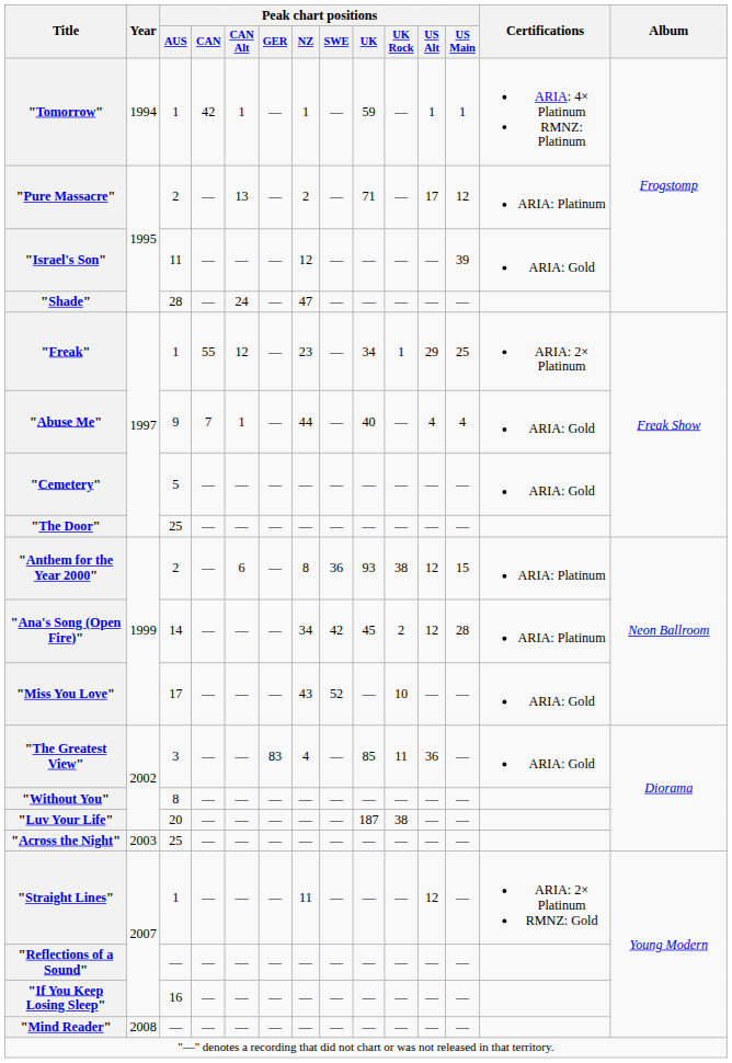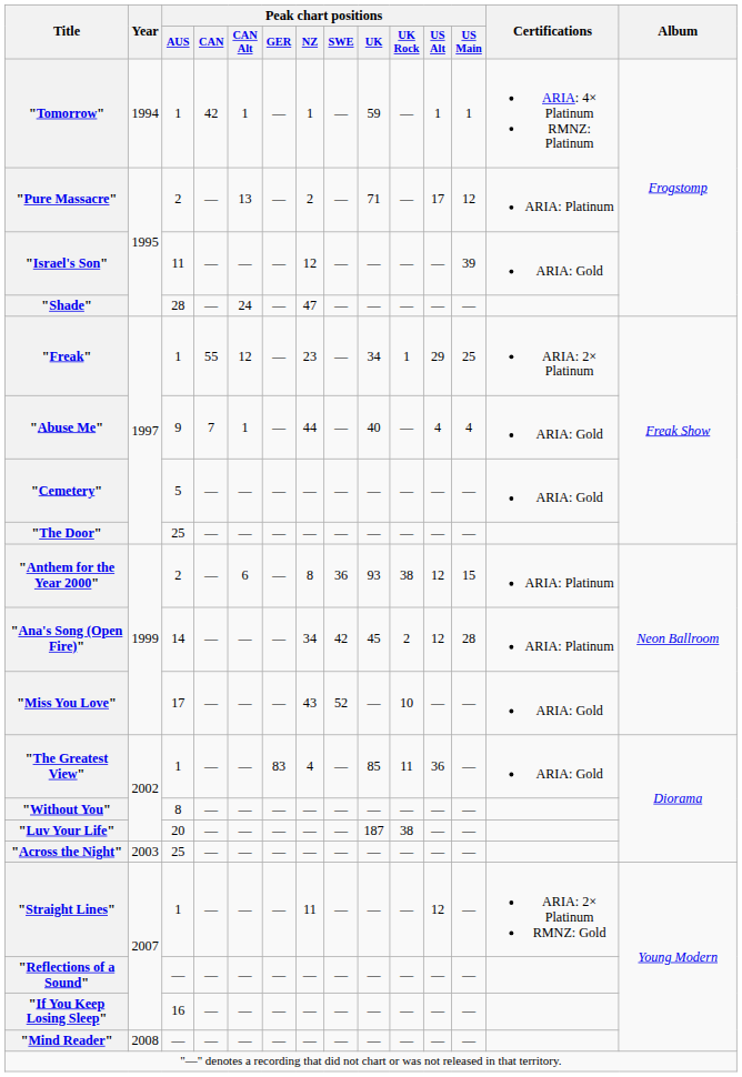 <table class="wikitable plainrowheaders" style="text-align:center">
 <tr>
 <th scope="col" rowspan="2" style="width:14em;">Title</th>
 <th scope="col" rowspan="2">Year</th>
 <th scope="col" colspan="10">Peak chart positions</th>
 <th scope="col" rowspan="2" style="width:15em;">Certifications</th>
 <th scope="col" rowspan="2" style="width:15em;">Album</th>
 </tr>
 <tr>
 <th scope="col" style="width:3em;font-size:85%;"><a href='#'>AUS</a><br></th>
 <th scope="col" style="width:3em;font-size:85%;"><a href='#'>CAN</a><br></th>
 <th scope="col" style="width:3em;font-size:85%;"><a href='#'>CAN<br>Alt</a><br></th>
 <th scope="col" style="width:3em;font-size:85%;"><a href='#'>GER</a><br></th>
 <th scope="col" style="width:3em;font-size:85%;"><a href='#'>NZ</a><br></th>
 <th scope="col" style="width:3em;font-size:85%;"><a href='#'>SWE</a><br></th>
 <th scope="col" style="width:3em;font-size:85%;"><a href='#'>UK</a><br></th>
 <th scope="col" style="width:3em;font-size:85%;"><a href='#'>UK<br>Rock</a><br></th>
 <th scope="col" style="width:3em;font-size:85%;"><a href='#'>US<br>Alt</a><br></th>
 <th scope="col" style="width:3em;font-size:85%;"><a href='#'>US<br>Main</a><br></th>
 </tr>
 <tr>
 <th scope="row">"<a href='#'>Tomorrow</a>"</th>
 <td>1994</td>
 <td>1</td>
 <td>42</td>
 <td>1</td>
 <td>—</td>
 <td>1</td>
 <td>—</td>
 <td>59</td>
 <td>—</td>
 <td>1</td>
 <td>1</td>
 <td><br><ul><li><a href='#'>ARIA</a>: 4× Platinum</li><li>RMNZ: Platinum</li></ul></td>
 <td rowspan="4"><em><a href='#'>Frogstomp</a></em></td>
 </tr>
 <tr>
 <th scope="row">"<a href='#'>Pure Massacre</a>"</th>
 <td rowspan="3">1995</td>
 <td>2</td>
 <td>—</td>
 <td>13</td>
 <td>—</td>
 <td>2</td>
 <td>—</td>
 <td>71</td>
 <td>—</td>
 <td>17</td>
 <td>12</td>
 <td><br><ul><li>ARIA: Platinum</li></ul></td>
 </tr>
 <tr>
 <th scope="row">"<a href='#'>Israel's Son</a>"</th>
 <td>11</td>
 <td>—</td>
 <td>—</td>
 <td>—</td>
 <td>12</td>
 <td>—</td>
 <td>—</td>
 <td>—</td>
 <td>—</td>
 <td>39</td>
 <td><br><ul><li>ARIA: Gold</li></ul></td>
 </tr>
 <tr>
 <th scope="row">"<a href='#'>Shade</a>"</th>
 <td>28</td>
 <td>—</td>
 <td>24</td>
 <td>—</td>
 <td>47</td>
 <td>—</td>
 <td>—</td>
 <td>—</td>
 <td>—</td>
 <td>—</td>
 <td></td>
 </tr>
 <tr>
 <th scope="row">"<a href='#'>Freak</a>"</th>
 <td rowspan="4">1997</td>
 <td>1</td>
 <td>55</td>
 <td>12</td>
 <td>—</td>
 <td>23</td>
 <td>—</td>
 <td>34</td>
 <td>1</td>
 <td>29</td>
 <td>25</td>
 <td><br><ul><li>ARIA: 2× Platinum</li></ul></td>
 <td rowspan="4"><em><a href='#'>Freak Show</a></em></td>
 </tr>
 <tr>
 <th scope="row">"<a href='#'>Abuse Me</a>"</th>
 <td>9</td>
 <td>7</td>
 <td>1</td>
 <td>—</td>
 <td>44</td>
 <td>—</td>
 <td>40</td>
 <td>—</td>
 <td>4</td>
 <td>4</td>
 <td><br><ul><li>ARIA: Gold</li></ul></td>
 </tr>
 <tr>
 <th scope="row">"<a href='#'>Cemetery</a>"</th>
 <td>5</td>
 <td>—</td>
 <td>—</td>
 <td>—</td>
 <td>—</td>
 <td>—</td>
 <td>—</td>
 <td>—</td>
 <td>—</td>
 <td>—</td>
 <td><br><ul><li>ARIA: Gold</li></ul></td>
 </tr>
 <tr>
 <th scope="row">"<a href='#'>The Door</a>"</th>
 <td>25</td>
 <td>—</td>
 <td>—</td>
 <td>—</td>
 <td>—</td>
 <td>—</td>
 <td>—</td>
 <td>—</td>
 <td>—</td>
 <td>—</td>
 <td></td>
 </tr>
 <tr>
 <th scope="row">"<a href='#'>Anthem for the Year 2000</a>"</th>
 <td rowspan="3">1999</td>
 <td>2</td>
 <td>—</td>
 <td>6</td>
 <td>—</td>
 <td>8</td>
 <td>36</td>
 <td>93</td>
 <td>38</td>
 <td>12</td>
 <td>15</td>
 <td><br><ul><li>ARIA: Platinum</li></ul></td>
 <td rowspan="3"><em><a href='#'>Neon Ballroom</a></em></td>
 </tr>
 <tr>
 <th scope="row">"<a href='#'>Ana's Song (Open Fire)</a>"</th>
 <td>14</td>
 <td>—</td>
 <td>—</td>
 <td>—</td>
 <td>34</td>
 <td>42</td>
 <td>45</td>
 <td>2</td>
 <td>12</td>
 <td>28</td>
 <td><br><ul><li>ARIA: Platinum</li></ul></td>
 </tr>
 <tr>
 <th scope="row">"<a href='#'>Miss You Love</a>"</th>
 <td>17</td>
 <td>—</td>
 <td>—</td>
 <td>—</td>
 <td>43</td>
 <td>52</td>
 <td>—</td>
 <td>10</td>
 <td>—</td>
 <td>—</td>
 <td><br><ul><li>ARIA: Gold</li></ul></td>
 </tr>
 <tr>
 <th scope="row">"<a href='#'>The Greatest View</a>"</th>
 <td rowspan="3">2002</td>
-<td>3</td>
+<td>1</td>
 <td>—</td>
 <td>—</td>
 <td>83</td>
 <td>4</td>
 <td>—</td>
 <td>85</td>
 <td>11</td>
 <td>36</td>
 <td>—</td>
 <td><br><ul><li>ARIA: Gold</li></ul></td>
 <td rowspan="4"><em><a href='#'>Diorama</a></em></td>
 </tr>
 <tr>
 <th scope="row">"<a href='#'>Without You</a>"</th>
 <td>8</td>
 <td>—</td>
 <td>—</td>
 <td>—</td>
 <td>—</td>
 <td>—</td>
 <td>—</td>
 <td>—</td>
 <td>—</td>
 <td>—</td>
 <td></td>
 </tr>
 <tr>
 <th scope="row">"<a href='#'>Luv Your Life</a>"</th>
 <td>20</td>
 <td>—</td>
 <td>—</td>
 <td>—</td>
 <td>—</td>
 <td>—</td>
 <td>187</td>
 <td>38</td>
 <td>—</td>
 <td>—</td>
 <td></td>
 </tr>
 <tr>
 <th scope="row">"<a href='#'>Across the Night</a>"</th>
 <td>2003</td>
 <td>25</td>
 <td>—</td>
 <td>—</td>
 <td>—</td>
 <td>—</td>
 <td>—</td>
 <td>—</td>
 <td>—</td>
 <td>—</td>
 <td>—</td>
 <td></td>
 </tr>
 <tr>
 <th scope="row">"<a href='#'>Straight Lines</a>"</th>
 <td rowspan="3">2007</td>
 <td>1</td>
 <td>—</td>
 <td>—</td>
 <td>—</td>
 <td>11</td>
 <td>—</td>
 <td>—</td>
 <td>—</td>
 <td>12</td>
 <td>—</td>
 <td><br><ul><li>ARIA: 2× Platinum</li><li>RMNZ: Gold</li></ul></td>
 <td rowspan="4"><em><a href='#'>Young Modern</a></em></td>
 </tr>
 <tr>
 <th scope="row">"<a href='#'>Reflections of a Sound</a>"</th>
 <td>—</td>
 <td>—</td>
 <td>—</td>
 <td>—</td>
 <td>—</td>
 <td>—</td>
 <td>—</td>
 <td>—</td>
 <td>—</td>
 <td>—</td>
 <td></td>
 </tr>
 <tr>
 <th scope="row">"<a href='#'>If You Keep Losing Sleep</a>"</th>
 <td>16</td>
 <td>—</td>
 <td>—</td>
 <td>—</td>
 <td>—</td>
 <td>—</td>
 <td>—</td>
 <td>—</td>
 <td>—</td>
 <td>—</td>
 <td></td>
 </tr>
 <tr>
 <th scope="row">"<a href='#'>Mind Reader</a>"</th>
 <td>2008</td>
 <td>—</td>
 <td>—</td>
 <td>—</td>
 <td>—</td>
 <td>—</td>
 <td>—</td>
 <td>—</td>
 <td>—</td>
 <td>—</td>
 <td>—</td>
 <td></td>
 </tr>
 <tr>
 <td colspan="15" style="font-size:90%">"—" denotes a recording that did not chart or was not released in that territory.</td>
 </tr>
 </table>
